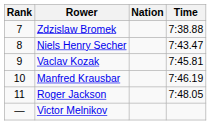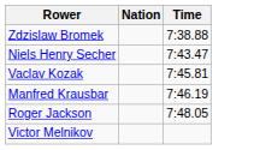 <table class="wikitable sortable" style="text-align:center">
 <tr>
-<th>Rank</th>
 <th>Rower</th>
 <th>Nation</th>
 <th>Time</th>
 </tr>
 <tr>
-<td>7</td>
 <td align=left><a href='#'>Zdzislaw Bromek</a></td>
 <td align=left></td>
 <td>7:38.88</td>
 </tr>
 <tr>
-<td>8</td>
 <td align=left><a href='#'>Niels Henry Secher</a></td>
 <td align=left></td>
 <td>7:43.47</td>
 </tr>
 <tr>
-<td>9</td>
 <td align=left><a href='#'>Vaclav Kozak</a></td>
 <td align=left></td>
 <td>7:45.81</td>
 </tr>
 <tr>
-<td>10</td>
 <td align=left><a href='#'>Manfred Krausbar</a></td>
 <td align=left></td>
 <td>7:46.19</td>
 </tr>
 <tr>
-<td>11</td>
 <td align=left><a href='#'>Roger Jackson</a></td>
 <td align=left></td>
 <td>7:48.05</td>
 </tr>
 <tr>
-<td data-sort-value=12>—</td>
 <td align=left><a href='#'>Victor Melnikov</a></td>
 <td align=left></td>
 <td data-sort-value=9:99.99></td>
 </tr>
 </table>
